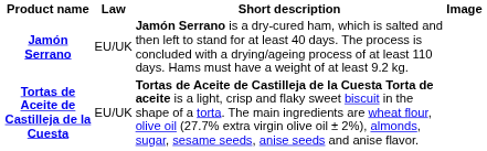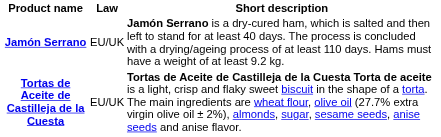 <table>
 <tr>
 <th>Product name</th>
 <th>Law</th>
 <th>Short description</th>
-<th>Image</th>
 </tr>
 <tr>
 <th><a href='#'>Jamón Serrano</a></th>
 <td>EU/UK</td>
 <td><strong>Jamón Serrano</strong> is a dry-cured ham, which is salted and then left to stand for at least 40 days. The process is concluded with a drying/ageing process of at least 110 days. Hams must have a weight of at least 9.2 kg.</td>
-<td></td>
 </tr>
 <tr>
 <th><a href='#'>Tortas de Aceite de Castilleja de la Cuesta</a></th>
 <td>EU/UK</td>
 <td><strong>Tortas de Aceite de Castilleja de la Cuesta</strong> <strong>Torta de aceite</strong> is a light, crisp and flaky sweet <a href='#'>biscuit</a> in the shape of a <a href='#'>torta</a>. The main ingredients are <a href='#'>wheat flour</a>, <a href='#'>olive oil</a> (27.7% extra virgin olive oil ± 2%), <a href='#'>almonds</a>, <a href='#'>sugar</a>, <a href='#'>sesame seeds</a>, <a href='#'>anise seeds</a> and anise flavor.</td>
-<td></td>
 </tr>
 </table>
